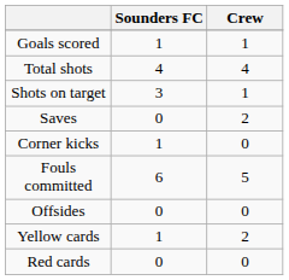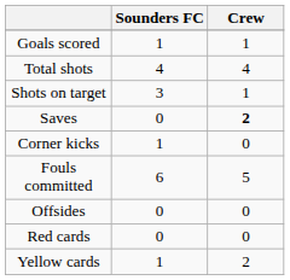 <table class="wikitable" style="text-align: center">
 <tr>
 <th width=100></th>
 <th width=70>Sounders FC</th>
 <th width=70>Crew</th>
 </tr>
 <tr>
 </tr>
 <tr>
 <td>Goals scored</td>
 <td>1</td>
 <td>1</td>
 </tr>
 <tr>
 <td>Total shots</td>
 <td>4</td>
 <td>4</td>
 </tr>
 <tr>
 <td>Shots on target</td>
 <td>3</td>
 <td>1</td>
 </tr>
 <tr>
 <td>Saves</td>
 <td>0</td>
-<td>2</td>
+<td><strong>2</strong></td>
 </tr>
 <tr>
 <td>Corner kicks</td>
 <td>1</td>
 <td>0</td>
 </tr>
 <tr>
 <td>Fouls committed</td>
 <td>6</td>
 <td>5</td>
 </tr>
 <tr>
 <td>Offsides</td>
 <td>0</td>
 <td>0</td>
 </tr>
 <tr>
+<td>Red cards</td>
+<td>0</td>
+<td>0</td>
+</tr>
+<tr>
 <td>Yellow cards</td>
 <td>1</td>
 <td>2</td>
 </tr>
-<tr>
-<td>Red cards</td>
-<td>0</td>
-<td>0</td>
-</tr>
 </table>
